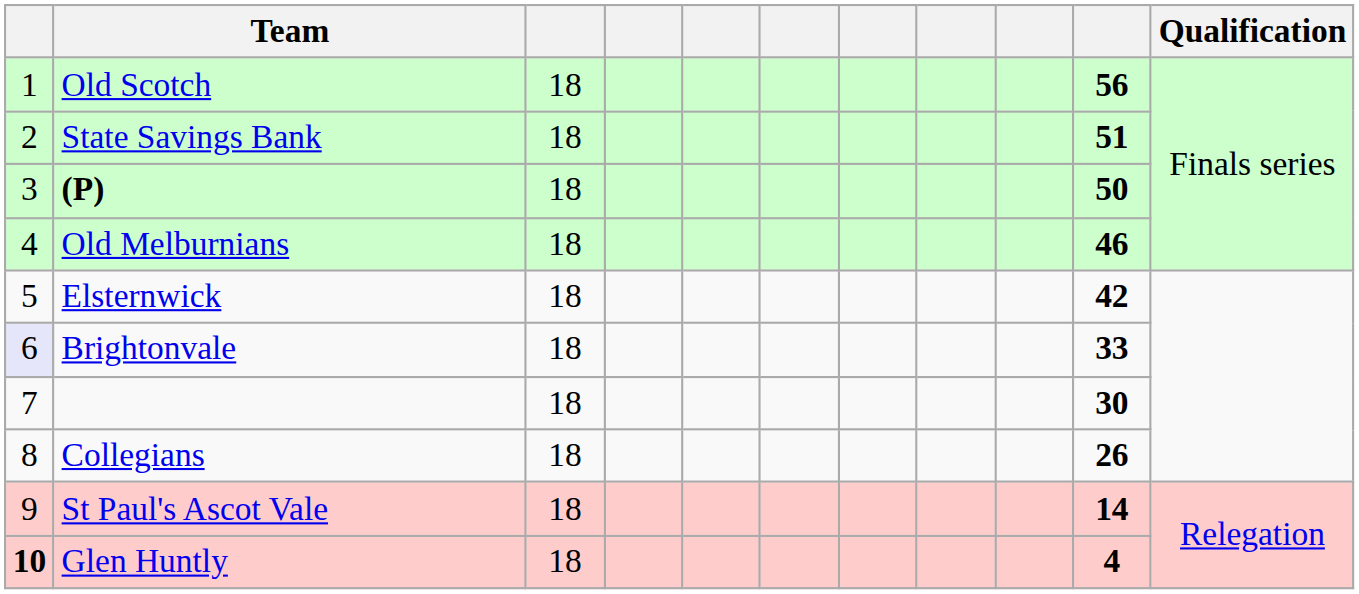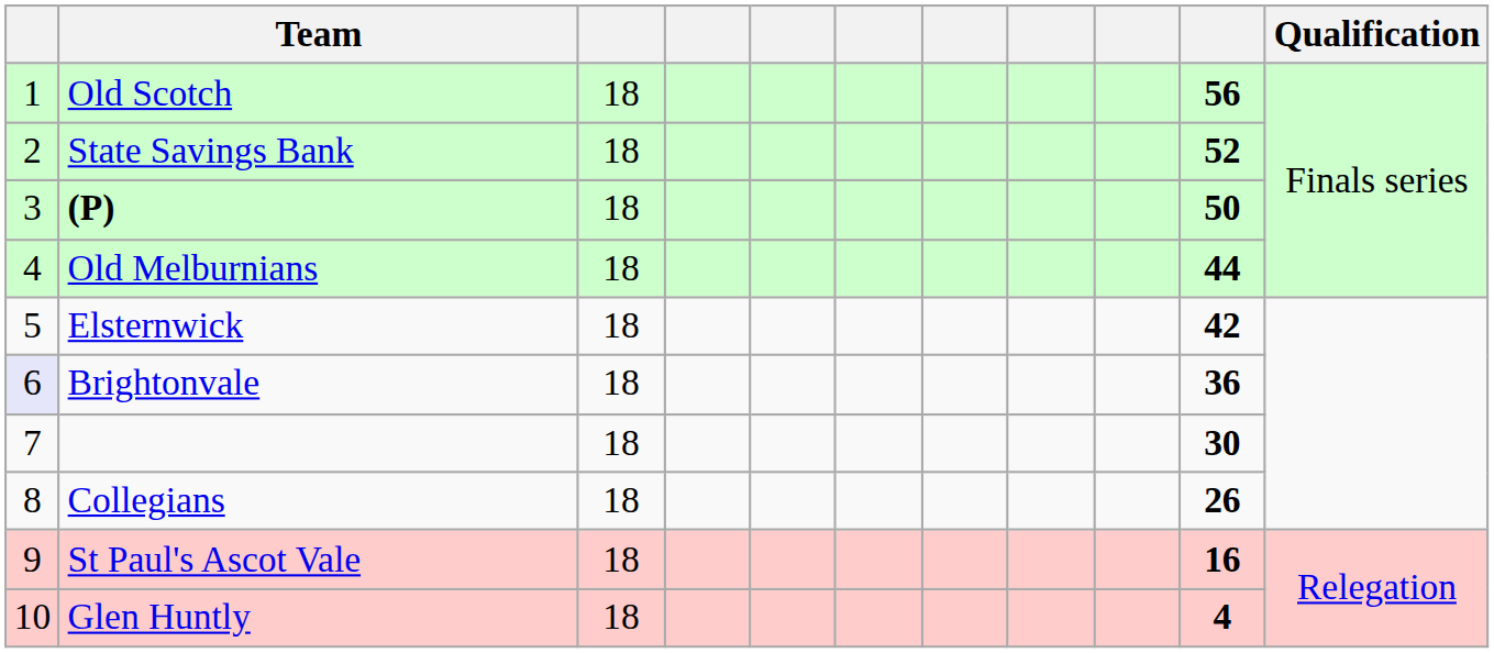 <table class="wikitable" style="text-align:center; margin-bottom:0">
 <tr>
 <th style="width:10px"></th>
 <th style="width:35%;">Team</th>
 <th style="width:30px;"></th>
 <th style="width:30px;"></th>
 <th style="width:30px;"></th>
 <th style="width:30px;"></th>
 <th style="width:30px;"></th>
 <th style="width:30px;"></th>
 <th style="width:30px;"></th>
 <th style="width:30px;"></th>
 <th>Qualification</th>
 </tr>
 <tr style="background:#ccffcc;">
 <td>1</td>
 <td style="text-align:left;"><a href='#'>Old Scotch</a></td>
 <td>18</td>
 <td></td>
 <td></td>
 <td></td>
 <td></td>
 <td></td>
 <td></td>
 <td><strong>56</strong></td>
 <td rowspan=4>Finals series</td>
 </tr>
 <tr style="background:#ccffcc;">
 <td>2</td>
 <td style="text-align:left;"><a href='#'>State Savings Bank</a></td>
 <td>18</td>
 <td></td>
 <td></td>
 <td></td>
 <td></td>
 <td></td>
 <td></td>
-<td><strong>51</strong></td>
+<td><strong>52</strong></td>
 </tr>
 <tr style="background:#ccffcc;">
 <td>3</td>
 <td style="text-align:left;"> <strong>(P)</strong></td>
 <td>18</td>
 <td></td>
 <td></td>
 <td></td>
 <td></td>
 <td></td>
 <td></td>
 <td><strong>50</strong></td>
 </tr>
 <tr style="background:#ccffcc;">
 <td>4</td>
 <td style="text-align:left;"><a href='#'>Old Melburnians</a></td>
 <td>18</td>
 <td></td>
 <td></td>
 <td></td>
 <td></td>
 <td></td>
 <td></td>
-<td><strong>46</strong></td>
+<td><strong>44</strong></td>
 </tr>
 <tr>
 <td>5</td>
 <td style="text-align:left;"><a href='#'>Elsternwick</a></td>
 <td>18</td>
 <td></td>
 <td></td>
 <td></td>
 <td></td>
 <td></td>
 <td></td>
 <td><strong>42</strong></td>
 </tr>
 <tr>
 <td style="background: lavender;">6</td>
 <td style="text-align:left;"><a href='#'>Brightonvale</a></td>
 <td>18</td>
 <td></td>
 <td></td>
 <td></td>
 <td></td>
 <td></td>
 <td></td>
-<td><strong>33</strong></td>
+<td><strong>36</strong></td>
 </tr>
 <tr>
 <td>7</td>
 <td style="text-align:left;"></td>
 <td>18</td>
 <td></td>
 <td></td>
 <td></td>
 <td></td>
 <td></td>
 <td></td>
 <td><strong>30</strong></td>
 </tr>
 <tr>
 <td>8</td>
 <td style="text-align:left;"><a href='#'>Collegians</a></td>
 <td>18</td>
 <td></td>
 <td></td>
 <td></td>
 <td></td>
 <td></td>
 <td></td>
 <td><strong>26</strong></td>
 </tr>
 <tr style="background:#FFCCCC;">
 <td>9</td>
 <td style="text-align:left;"><a href='#'>St Paul's Ascot Vale</a></td>
 <td>18</td>
 <td></td>
 <td></td>
 <td></td>
 <td></td>
 <td></td>
 <td></td>
-<td><strong>14</strong></td>
+<td><strong>16</strong></td>
 <td rowspan=2><a href='#'>Relegation</a></td>
 </tr>
 <tr style="background:#FFCCCC;">
-<td><strong>10</strong></td>
+<td>10</td>
 <td style="text-align:left;"><a href='#'>Glen Huntly</a></td>
 <td>18</td>
 <td></td>
 <td></td>
 <td></td>
 <td></td>
 <td></td>
 <td></td>
 <td><strong>4</strong></td>
 </tr>
 </table>
